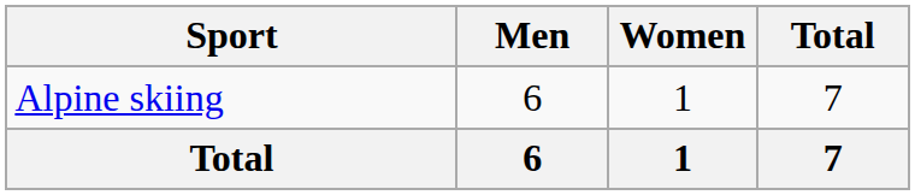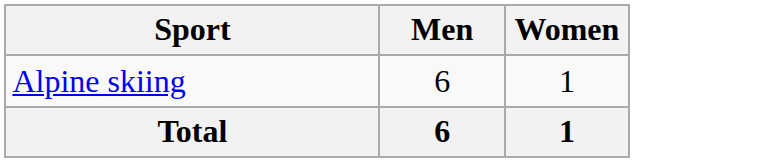 <table class="wikitable sortable" style="text-align:center;">
 <tr>
 <th width=180>Sport</th>
 <th width=55>Men</th>
 <th width=55>Women</th>
-<th width=55>Total</th>
 </tr>
 <tr>
 <td align=left><a href='#'>Alpine skiing</a></td>
 <td>6</td>
 <td>1</td>
-<td>7</td>
 </tr>
 <tr>
 <th>Total</th>
 <th>6</th>
 <th>1</th>
-<th>7</th>
 </tr>
 </table>
